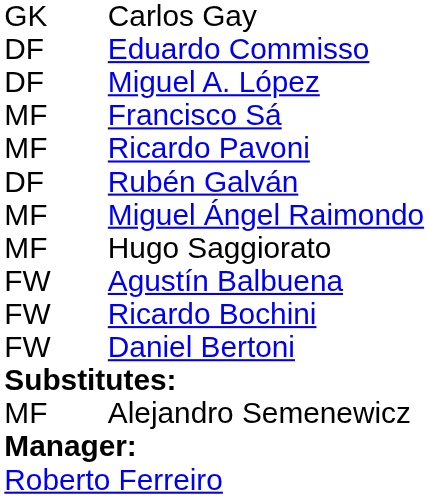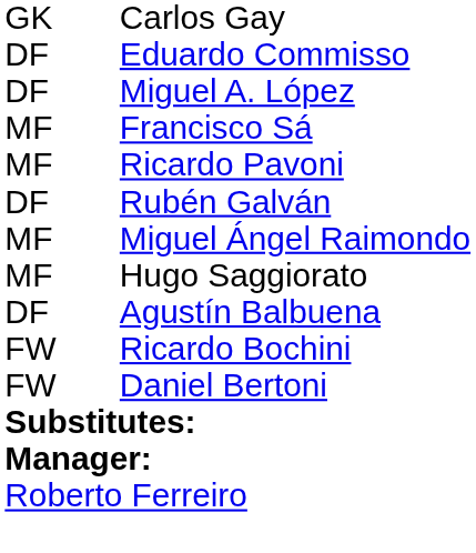 <table cellspacing="0" cellpadding="0" style="font-size:90%; margin:0.2em auto;">
 <tr>
 <th width="25"></th>
 <th width="25"></th>
 </tr>
 <tr>
 <td>GK</td>
 <td></td>
 <td> Carlos Gay</td>
 </tr>
 <tr>
 <td>DF</td>
 <td></td>
 <td> <a href='#'>Eduardo Commisso</a></td>
 </tr>
 <tr>
 <td>DF</td>
 <td></td>
 <td> <a href='#'>Miguel A. López</a></td>
 </tr>
 <tr>
 <td>MF</td>
 <td></td>
 <td> <a href='#'>Francisco Sá</a></td>
 </tr>
 <tr>
 <td>MF</td>
 <td></td>
 <td> <a href='#'>Ricardo Pavoni</a></td>
 </tr>
 <tr>
 <td>DF</td>
 <td></td>
 <td> <a href='#'>Rubén Galván</a></td>
 <td></td>
 <td></td>
 </tr>
 <tr>
 <td>MF</td>
 <td></td>
 <td> <a href='#'>Miguel Ángel Raimondo</a></td>
 </tr>
 <tr>
 <td>MF</td>
 <td></td>
 <td> Hugo Saggiorato</td>
 </tr>
 <tr>
-<td>FW</td>
+<td>DF</td>
 <td></td>
 <td> <a href='#'>Agustín Balbuena</a></td>
 </tr>
 <tr>
 <td>FW</td>
 <td></td>
 <td> <a href='#'>Ricardo Bochini</a></td>
 </tr>
 <tr>
 <td>FW</td>
 <td></td>
 <td> <a href='#'>Daniel Bertoni</a></td>
 </tr>
 <tr>
 <td colspan=3><strong>Substitutes:</strong></td>
 </tr>
 <tr>
-<td>MF</td>
-<td></td>
-<td> Alejandro Semenewicz</td>
-<td></td>
-<td></td>
-</tr>
-<tr>
 <td colspan=3><strong>Manager:</strong></td>
 </tr>
 <tr>
 <td colspan=5> <a href='#'>Roberto Ferreiro</a></td>
 </tr>
 </table>
